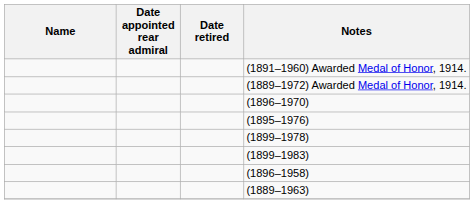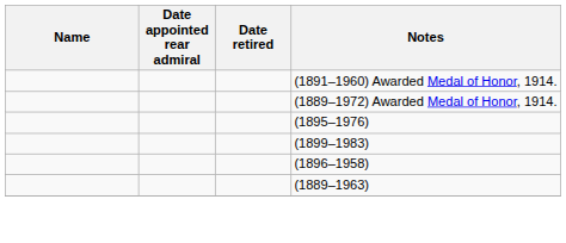 <table class="wikitable sortable">
 <tr>
 <th width = 155>Name</th>
 <th width = 85>Date appointed rear admiral</th>
 <th class="unsortable" width = 85>Date retired</th>
 <th class="unsortable">Notes</th>
 </tr>
 <tr valign=top>
 <td></td>
 <td align="right">  </td>
 <td align="right">  </td>
 <td>(1891–1960) Awarded <a href='#'>Medal of Honor</a>, 1914.</td>
 </tr>
 <tr valign=top>
 <td></td>
 <td align="right">  </td>
 <td align="right">  </td>
 <td>(1889–1972) Awarded <a href='#'>Medal of Honor</a>, 1914.</td>
 </tr>
 <tr valign=top>
 <td></td>
 <td align="right">  </td>
 <td align="right">  </td>
-<td>(1896–1970)</td>
-</tr>
-<tr valign=top>
-<td></td>
-<td align="right">  </td>
-<td align="right">  </td>
 <td>(1895–1976)</td>
-</tr>
-<tr valign=top>
-<td></td>
-<td align="right">  </td>
-<td align="right">  </td>
-<td>(1899–1978)</td>
 </tr>
 <tr valign=top>
 <td></td>
 <td align="right">  </td>
 <td align="right">  </td>
 <td>(1899–1983)</td>
 </tr>
 <tr valign=top>
 <td></td>
 <td align="right">  </td>
 <td align="right">  </td>
 <td>(1896–1958)</td>
 </tr>
 <tr valign=top>
 <td></td>
 <td align="right">  </td>
 <td align="right">  </td>
 <td>(1889–1963)</td>
 </tr>
 <tr>
 </tr>
 </table>
